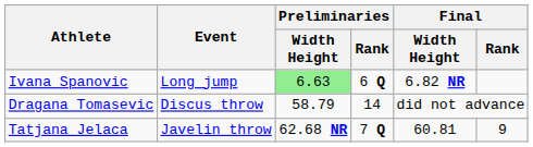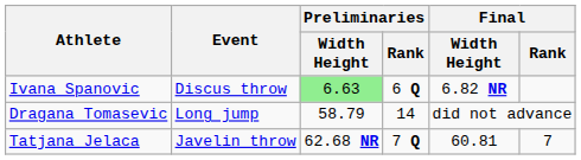 <table class=wikitable style="font-size:90%;">
 <tr>
 <th rowspan="2">Athlete</th>
 <th rowspan="2">Event</th>
 <th colspan="2">Preliminaries</th>
 <th colspan="2">Final</th>
 </tr>
 <tr>
 <th>Width<br>Height</th>
 <th>Rank</th>
 <th>Width<br>Height</th>
 <th>Rank</th>
 </tr>
 <tr style="border-top: single;">
 <td><a href='#'>Ivana Spanovic</a></td>
-<td><a href='#'>Long jump</a></td>
+<td><a href='#'>Discus throw</a></td>
 <td align=center style="background: lightgreen;">6.63</td>
 <td align=center>6 <strong>Q</strong></td>
 <td align=center>6.82 <strong><a href='#'>NR</a></strong></td>
 <td align=center></td>
 </tr>
 <tr style="border-top: single;">
 <td><a href='#'>Dragana Tomasevic</a></td>
-<td><a href='#'>Discus throw</a></td>
+<td><a href='#'>Long jump</a></td>
 <td align=center>58.79</td>
 <td align=center>14</td>
 <td colspan=2>did not advance</td>
 </tr>
 <tr style="border-top: single;">
 <td><a href='#'>Tatjana Jelaca</a></td>
 <td><a href='#'>Javelin throw</a></td>
 <td align=center>62.68 <strong><a href='#'>NR</a></strong></td>
 <td align=center>7 <strong>Q</strong></td>
 <td align=center>60.81</td>
-<td align=center>9</td>
+<td align=center>7</td>
 </tr>
 </table>
